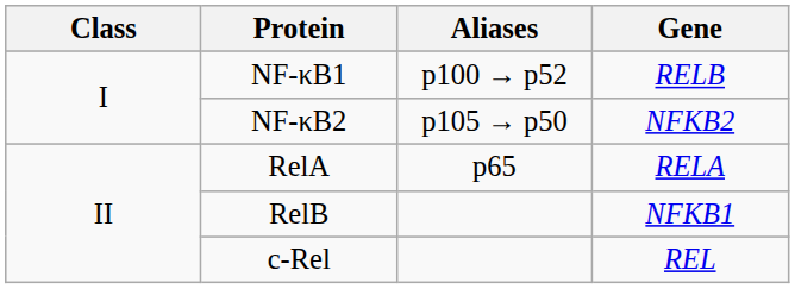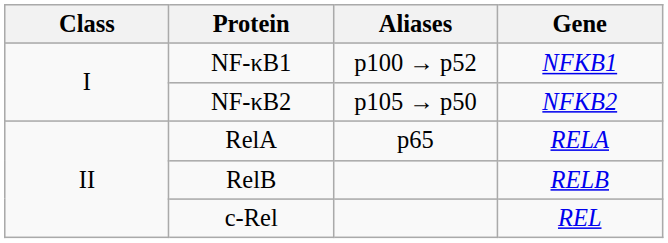 <table class="wikitable"  style="text-align:center">
 <tr>
 <th>Class</th>
 <th>Protein</th>
 <th>Aliases</th>
 <th>Gene</th>
 </tr>
 <tr>
 <td rowspan="2" style="width:100px">I</td>
 <td style="width:100px">NF-κB1</td>
 <td>p100 → p52</td>
-<td><em><a href='#'>RELB</a></em></td>
+<td style="width:100px"><em><a href='#'>NFKB1</a></em></td>
 </tr>
 <tr>
 <td>NF-κB2</td>
 <td style="width:100px">p105 → p50</td>
 <td><em><a href='#'>NFKB2</a></em></td>
 </tr>
 <tr>
 <td rowspan="3">II</td>
 <td>RelA</td>
 <td>p65</td>
 <td><em><a href='#'>RELA</a></em></td>
 </tr>
 <tr>
 <td>RelB</td>
 <td></td>
-<td style="width:100px"><em><a href='#'>NFKB1</a></em></td>
+<td><em><a href='#'>RELB</a></em></td>
 </tr>
 <tr>
 <td>c-Rel</td>
 <td></td>
 <td><em><a href='#'>REL</a></em></td>
 </tr>
 </table>
